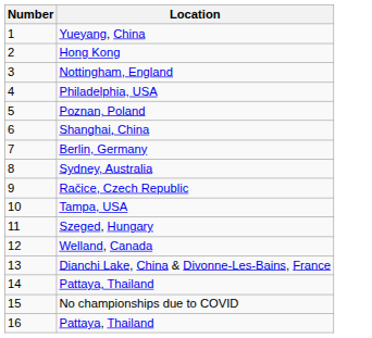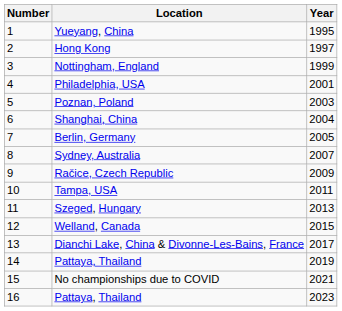 <table class="wikitable">
 <tr>
 <th>Number</th>
 <th>Location</th>
+<th>Year</th>
 </tr>
 <tr>
 <td>1</td>
 <td><a href='#'>Yueyang</a>, <a href='#'>China</a></td>
+<td>1995</td>
 </tr>
 <tr>
 <td>2</td>
 <td><a href='#'>Hong Kong</a></td>
+<td>1997</td>
 </tr>
 <tr>
 <td>3</td>
 <td><a href='#'>Nottingham, England</a></td>
+<td>1999</td>
 </tr>
 <tr>
 <td>4</td>
 <td><a href='#'>Philadelphia, USA</a></td>
+<td>2001</td>
 </tr>
 <tr>
 <td>5</td>
 <td><a href='#'>Poznan, Poland</a></td>
+<td>2003</td>
 </tr>
 <tr>
 <td>6</td>
 <td><a href='#'>Shanghai, China</a></td>
+<td>2004</td>
 </tr>
 <tr>
 <td>7</td>
 <td><a href='#'>Berlin, Germany</a></td>
+<td>2005</td>
 </tr>
 <tr>
 <td>8</td>
 <td><a href='#'>Sydney, Australia</a></td>
+<td>2007</td>
 </tr>
 <tr>
 <td>9</td>
 <td><a href='#'>Račice, Czech Republic</a></td>
+<td>2009</td>
 </tr>
 <tr>
 <td>10</td>
 <td><a href='#'>Tampa, USA</a></td>
+<td>2011</td>
 </tr>
 <tr>
 <td>11</td>
 <td><a href='#'>Szeged</a>, <a href='#'>Hungary</a></td>
+<td>2013</td>
 </tr>
 <tr>
 <td>12</td>
 <td><a href='#'>Welland</a>, <a href='#'>Canada</a></td>
+<td>2015</td>
 </tr>
 <tr>
 <td>13</td>
 <td><a href='#'>Dianchi Lake</a>, <a href='#'>China</a> & <a href='#'>Divonne-Les-Bains</a>, <a href='#'>France</a></td>
+<td>2017</td>
 </tr>
 <tr>
 <td>14</td>
 <td><a href='#'>Pattaya, Thailand</a></td>
+<td>2019</td>
 </tr>
 <tr>
 <td>15</td>
 <td>No championships due to COVID</td>
+<td>2021</td>
 </tr>
 <tr>
 <td>16</td>
 <td><a href='#'>Pattaya</a>, <a href='#'>Thailand</a></td>
+<td>2023</td>
 </tr>
 </table>
